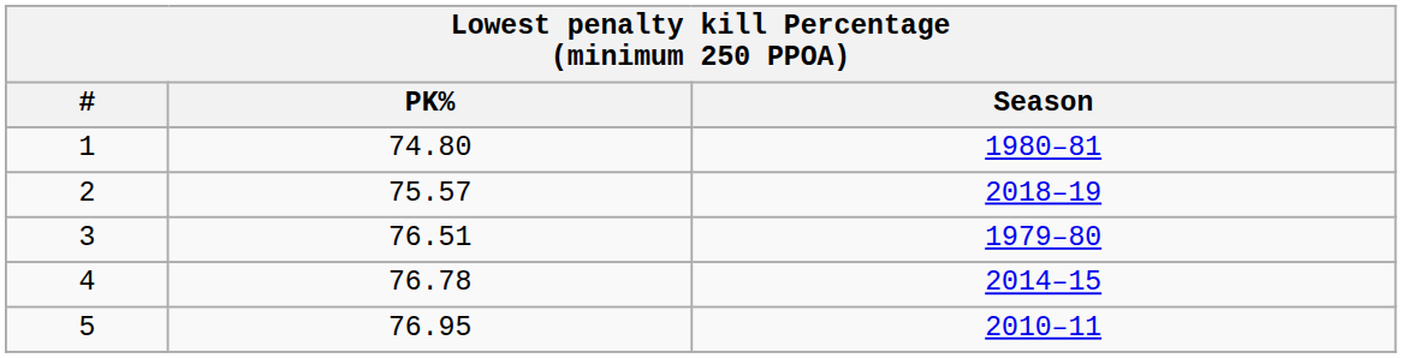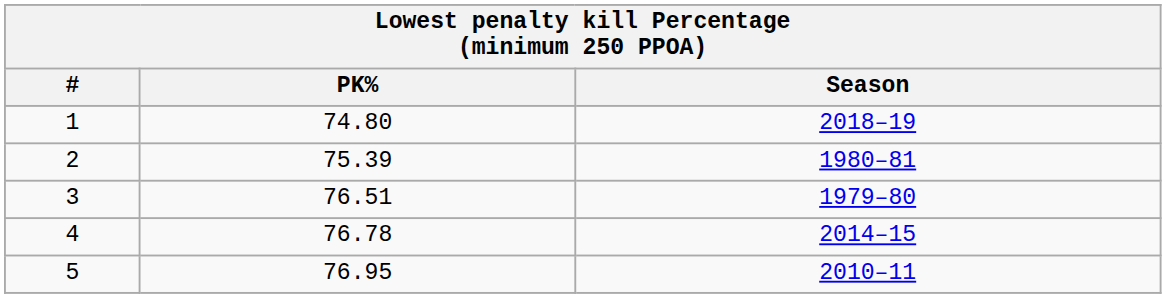 <table class="wikitable" style="text-align: center; font-size: 95%" width="70%">
 <tr>
 <th colspan="3">Lowest penalty kill Percentage<br>(minimum 250 PPOA)</th>
 </tr>
 <tr>
 <th>#</th>
 <th>PK%</th>
 <th>Season</th>
 </tr>
 <tr>
 <td>1</td>
 <td>74.80</td>
-<td><a href='#'>1980–81</a></td>
+<td><a href='#'>2018–19</a></td>
 </tr>
 <tr>
 <td>2</td>
-<td>75.57</td>
-<td><a href='#'>2018–19</a></td>
+<td>75.39</td>
+<td><a href='#'>1980–81</a></td>
 </tr>
 <tr>
 <td>3</td>
 <td>76.51</td>
 <td><a href='#'>1979–80</a></td>
 </tr>
 <tr>
 <td>4</td>
 <td>76.78</td>
 <td><a href='#'>2014–15</a></td>
 </tr>
 <tr>
 <td>5</td>
 <td>76.95</td>
 <td><a href='#'>2010–11</a></td>
 </tr>
 </table>
